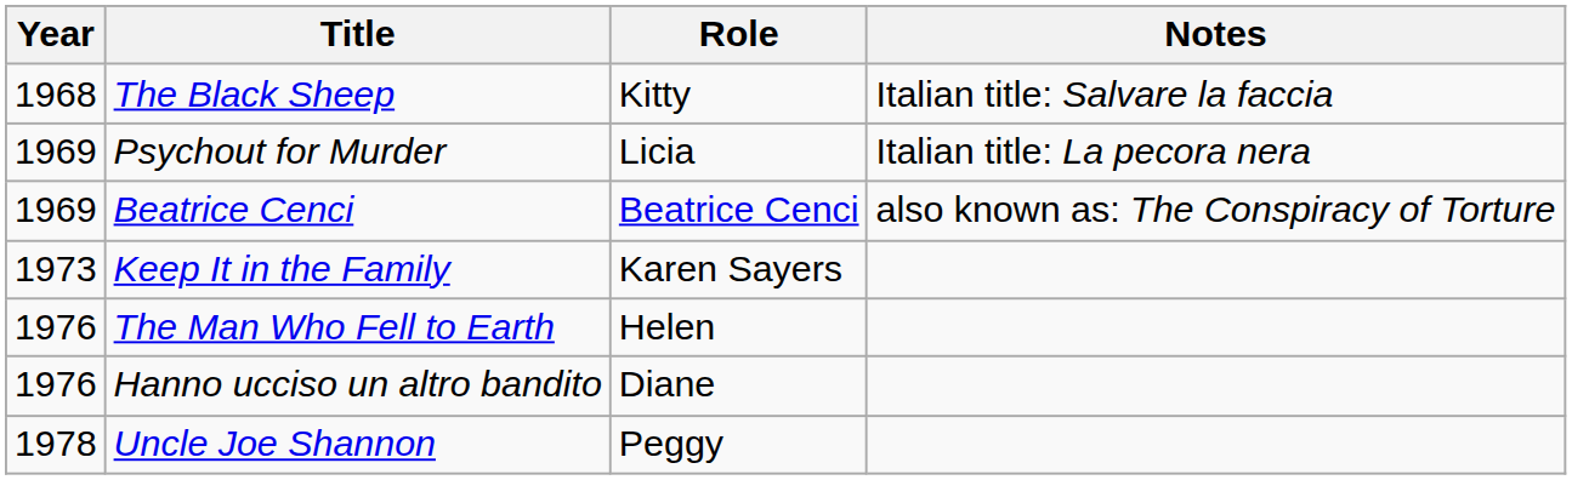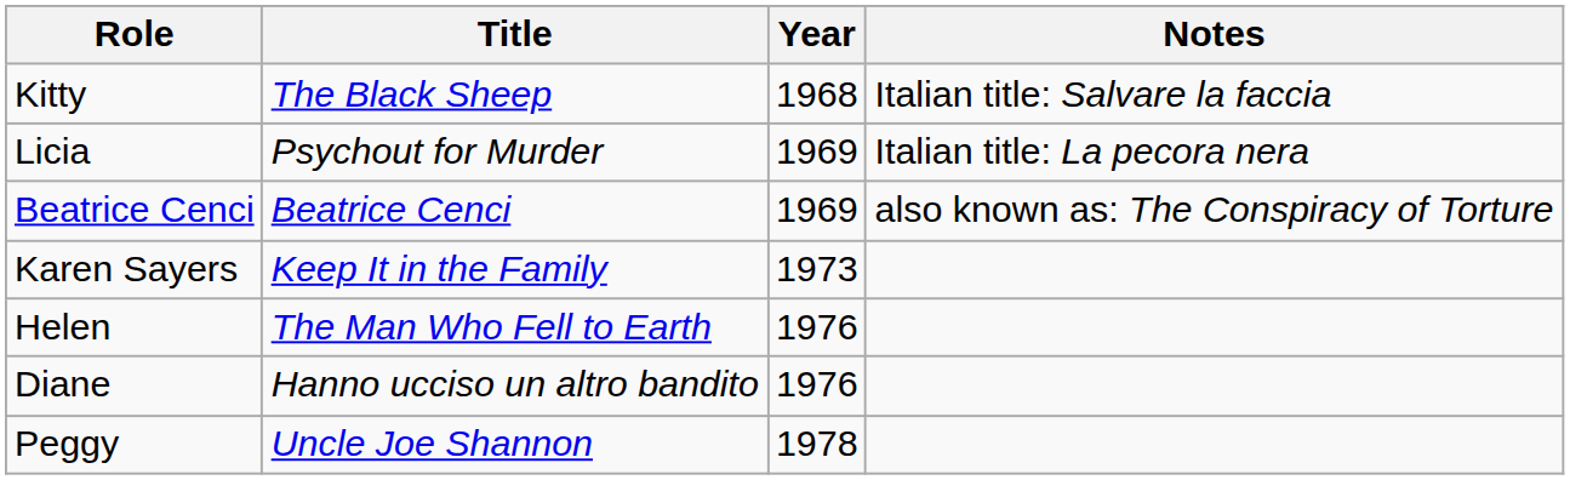 <table class="wikitable sortable">
 <tr>
+<th>Role</th>
+<th>Title</th>
 <th>Year</th>
-<th>Title</th>
-<th>Role</th>
 <th class="unsuitable">Notes</th>
 </tr>
 <tr>
+<td>Kitty</td>
+<td><em><a href='#'>The Black Sheep</a></em></td>
 <td>1968</td>
-<td><em><a href='#'>The Black Sheep</a></em></td>
-<td>Kitty</td>
 <td>Italian title: <em>Salvare la faccia</em></td>
 </tr>
 <tr>
+<td>Licia</td>
+<td><em>Psychout for Murder</em></td>
 <td>1969</td>
-<td><em>Psychout for Murder</em></td>
-<td>Licia</td>
 <td>Italian title: <em>La pecora nera</em></td>
 </tr>
 <tr>
+<td><a href='#'>Beatrice Cenci</a></td>
+<td><em><a href='#'>Beatrice Cenci</a></em></td>
 <td>1969</td>
-<td><em><a href='#'>Beatrice Cenci</a></em></td>
-<td><a href='#'>Beatrice Cenci</a></td>
 <td>also known as: <em>The Conspiracy of Torture</em></td>
 </tr>
 <tr>
+<td>Karen Sayers</td>
+<td><em><a href='#'>Keep It in the Family</a></em></td>
 <td>1973</td>
-<td><em><a href='#'>Keep It in the Family</a></em></td>
-<td>Karen Sayers</td>
 <td></td>
 </tr>
 <tr>
+<td>Helen</td>
+<td><em><a href='#'>The Man Who Fell to Earth</a></em></td>
 <td>1976</td>
-<td><em><a href='#'>The Man Who Fell to Earth</a></em></td>
-<td>Helen</td>
 <td></td>
 </tr>
 <tr>
+<td>Diane</td>
+<td><em>Hanno ucciso un altro bandito</em></td>
 <td>1976</td>
-<td><em>Hanno ucciso un altro bandito</em></td>
-<td>Diane</td>
 <td></td>
 </tr>
 <tr>
+<td>Peggy</td>
+<td><em><a href='#'>Uncle Joe Shannon</a></em></td>
 <td>1978</td>
-<td><em><a href='#'>Uncle Joe Shannon</a></em></td>
-<td>Peggy</td>
 <td></td>
 </tr>
 </table>
